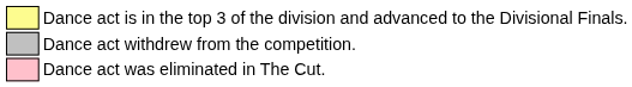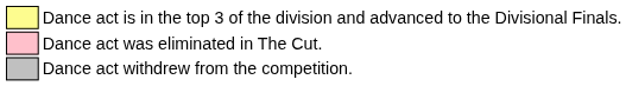 <table class="toccolours" style="font-size: 90%; white-space: nowrap;">
 <tr>
 <td style="background:#fdfc8f; border:1px solid black;">      </td>
 <td>Dance act is in the top 3 of the division and advanced to the Divisional Finals.</td>
 </tr>
 <tr>
+<td style="background:pink; border:1px solid black;">      </td>
+<td>Dance act was eliminated in The Cut.</td>
+</tr>
+<tr>
 <td style="background:silver; border:1px solid black;">      </td>
 <td>Dance act withdrew from the competition.</td>
 </tr>
-<tr>
-<td style="background:pink; border:1px solid black;">      </td>
-<td>Dance act was eliminated in The Cut.</td>
-</tr>
 </table>
